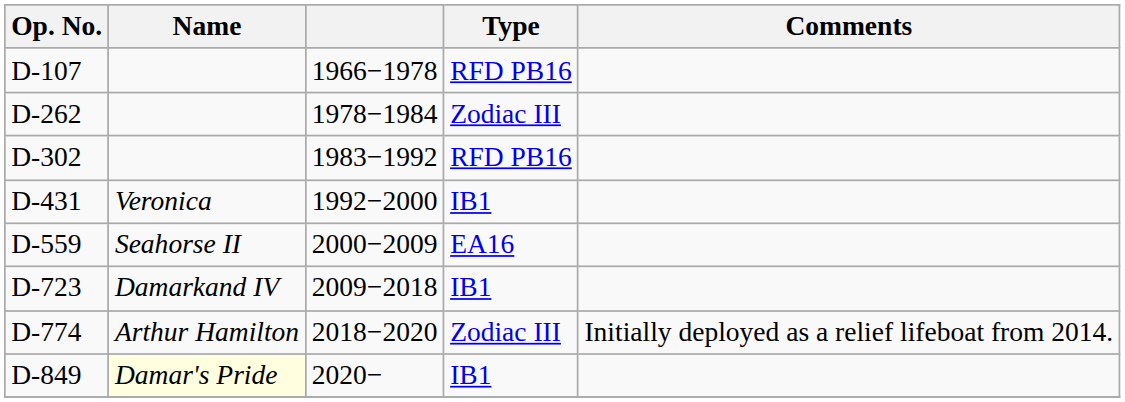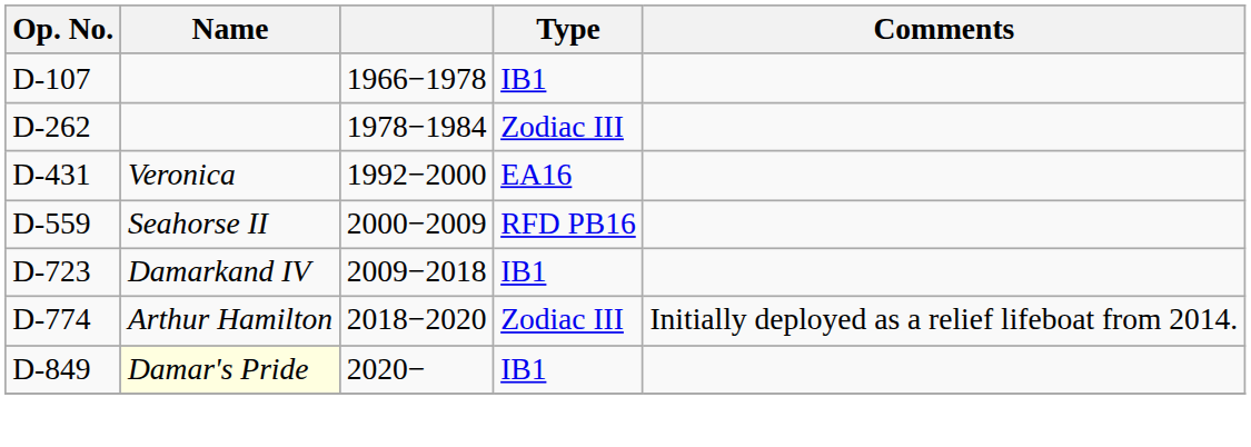 <table class="wikitable">
 <tr>
 <th>Op. No.</th>
 <th>Name</th>
 <th></th>
 <th>Type</th>
 <th>Comments</th>
 </tr>
 <tr>
 <td>D-107</td>
 <td></td>
 <td>1966−1978</td>
-<td><a href='#'>RFD PB16</a></td>
+<td><a href='#'>IB1</a></td>
 <td></td>
 </tr>
 <tr>
 <td>D-262</td>
 <td></td>
 <td>1978−1984</td>
 <td><a href='#'>Zodiac III</a></td>
 <td></td>
 </tr>
 <tr>
-<td>D-302</td>
-<td></td>
-<td>1983−1992</td>
-<td><a href='#'>RFD PB16</a></td>
-<td></td>
-</tr>
-<tr>
 <td>D-431</td>
 <td><em>Veronica</em></td>
 <td>1992−2000</td>
-<td><a href='#'>IB1</a></td>
+<td><a href='#'>EA16</a></td>
 <td></td>
 </tr>
 <tr>
 <td>D-559</td>
 <td><em>Seahorse II</em></td>
 <td>2000−2009</td>
-<td><a href='#'>EA16</a></td>
+<td><a href='#'>RFD PB16</a></td>
 <td></td>
 </tr>
 <tr>
 <td>D-723</td>
 <td><em>Damarkand IV</em></td>
 <td>2009−2018</td>
 <td><a href='#'>IB1</a></td>
 <td></td>
 </tr>
 <tr>
 <td>D-774</td>
 <td><em>Arthur Hamilton</em></td>
 <td>2018−2020</td>
 <td><a href='#'>Zodiac III</a></td>
 <td>Initially deployed as a relief lifeboat from 2014.</td>
 </tr>
 <tr>
 <td>D-849</td>
 <td style="background: lightyellow;"><em>Damar's Pride</em></td>
 <td>2020−</td>
 <td><a href='#'>IB1</a></td>
 <td></td>
 </tr>
 <tr>
 </tr>
 </table>
